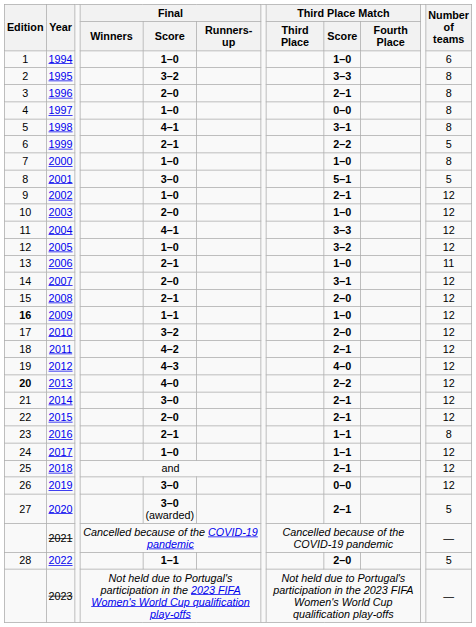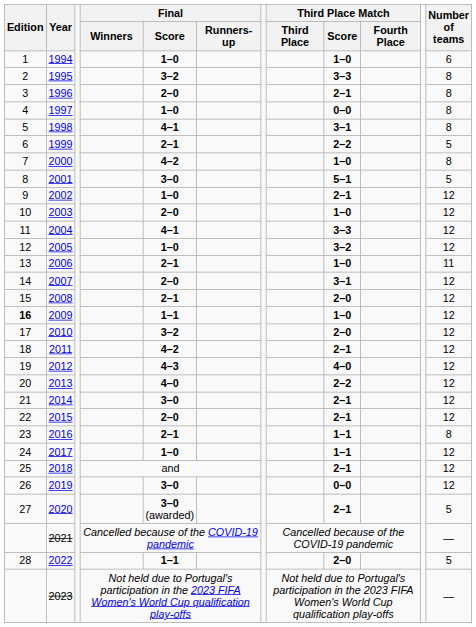 <table class="wikitable" style="font-size:90%; width: 100%; text-align: center;">
 <tr>
 <th rowspan=2 width=6%>Edition</th>
 <th rowspan=2 width=5%>Year</th>
 <td width=1% rowspan=32></td>
 <th colspan=3>Final</th>
 <td width=1% rowspan=32></td>
 <th colspan=3>Third Place Match</th>
 <td width=1% rowspan=32></td>
 <th rowspan=2 width=6%>Number of teams</th>
 </tr>
 <tr>
 <th width=15%>Winners</th>
 <th width=8%>Score</th>
 <th width=15%>Runners-up</th>
 <th width=15%>Third Place</th>
 <th width=8%>Score</th>
 <th width=15%>Fourth Place</th>
 </tr>
 <tr>
 <td>1</td>
 <td><a href='#'>1994</a></td>
 <td><strong></strong></td>
 <td><strong>1–0</strong></td>
 <td></td>
 <td></td>
 <td><strong>1–0</strong></td>
 <td></td>
 <td>6</td>
 </tr>
 <tr>
 <td>2</td>
 <td><a href='#'>1995</a></td>
 <td><strong></strong></td>
 <td><strong>3–2 </strong></td>
 <td></td>
 <td></td>
 <td><strong>3–3 <br></strong></td>
 <td></td>
 <td>8</td>
 </tr>
 <tr>
 <td>3</td>
 <td><a href='#'>1996</a></td>
 <td><strong></strong></td>
 <td><strong>2–0</strong></td>
 <td></td>
 <td></td>
 <td><strong>2–1</strong></td>
 <td></td>
 <td>8</td>
 </tr>
 <tr>
 <td>4</td>
 <td><a href='#'>1997</a></td>
 <td><strong></strong></td>
 <td><strong>1–0</strong></td>
 <td></td>
 <td></td>
 <td><strong>0–0<br></strong></td>
 <td></td>
 <td>8</td>
 </tr>
 <tr>
 <td>5</td>
 <td><a href='#'>1998</a></td>
 <td><strong></strong></td>
 <td><strong>4–1</strong></td>
 <td></td>
 <td></td>
 <td><strong>3–1</strong></td>
 <td></td>
 <td>8</td>
 </tr>
 <tr>
 <td>6</td>
 <td><a href='#'>1999</a></td>
 <td><strong></strong></td>
 <td><strong>2–1</strong></td>
 <td></td>
 <td></td>
 <td><strong>2–2 <br></strong></td>
 <td></td>
 <td>5</td>
 </tr>
 <tr>
 <td>7</td>
 <td><a href='#'>2000</a></td>
 <td><strong></strong></td>
-<td><strong>1–0</strong></td>
+<td><strong>4–2</strong></td>
 <td></td>
 <td></td>
 <td><strong>1–0</strong></td>
 <td></td>
 <td>8</td>
 </tr>
 <tr>
 <td>8</td>
 <td><a href='#'>2001</a></td>
 <td><strong></strong></td>
 <td><strong>3–0</strong></td>
 <td></td>
 <td></td>
 <td><strong>5–1</strong></td>
 <td></td>
 <td>5</td>
 </tr>
 <tr>
 <td>9</td>
 <td><a href='#'>2002</a></td>
 <td><strong></strong></td>
 <td><strong>1–0</strong></td>
 <td></td>
 <td></td>
 <td><strong>2–1</strong></td>
 <td></td>
 <td>12</td>
 </tr>
 <tr>
 <td>10</td>
 <td><a href='#'>2003</a></td>
 <td><strong></strong></td>
 <td><strong>2–0</strong></td>
 <td></td>
 <td></td>
 <td><strong>1–0</strong></td>
 <td></td>
 <td>12</td>
 </tr>
 <tr>
 <td>11</td>
 <td><a href='#'>2004</a></td>
 <td><strong></strong></td>
 <td><strong>4–1</strong></td>
 <td></td>
 <td></td>
 <td><strong>3–3<br></strong></td>
 <td></td>
 <td>12</td>
 </tr>
 <tr>
 <td>12</td>
 <td><a href='#'>2005</a></td>
 <td><strong></strong></td>
 <td><strong>1–0</strong></td>
 <td></td>
 <td></td>
 <td><strong>3–2</strong></td>
 <td></td>
 <td>12</td>
 </tr>
 <tr>
 <td>13</td>
 <td><a href='#'>2006</a></td>
 <td><strong></strong></td>
 <td><strong>2–1</strong></td>
 <td></td>
 <td></td>
 <td><strong>1–0</strong></td>
 <td></td>
 <td>11</td>
 </tr>
 <tr>
 <td>14</td>
 <td><a href='#'>2007</a></td>
 <td><strong></strong></td>
 <td><strong>2–0</strong></td>
 <td></td>
 <td></td>
 <td><strong>3–1</strong></td>
 <td></td>
 <td>12</td>
 </tr>
 <tr>
 <td>15</td>
 <td><a href='#'>2008</a></td>
 <td><strong></strong></td>
 <td><strong>2–1</strong></td>
 <td></td>
 <td></td>
 <td><strong>2–0</strong></td>
 <td></td>
 <td>12</td>
 </tr>
 <tr>
 <td><strong>16</strong></td>
 <td><a href='#'>2009</a></td>
 <td><strong></strong></td>
 <td><strong>1–1<br></strong></td>
 <td></td>
 <td></td>
 <td><strong>1–0</strong></td>
 <td></td>
 <td>12</td>
 </tr>
 <tr>
 <td>17</td>
 <td><a href='#'>2010</a></td>
 <td><strong></strong></td>
 <td><strong>3–2</strong></td>
 <td></td>
 <td></td>
 <td><strong>2–0</strong></td>
 <td></td>
 <td>12</td>
 </tr>
 <tr>
 <td>18</td>
 <td><a href='#'>2011</a></td>
 <td><strong></strong></td>
 <td><strong>4–2</strong></td>
 <td></td>
 <td></td>
 <td><strong>2–1</strong></td>
 <td></td>
 <td>12</td>
 </tr>
 <tr>
 <td>19</td>
 <td><a href='#'>2012</a></td>
 <td><strong></strong></td>
 <td><strong>4–3</strong></td>
 <td></td>
 <td></td>
 <td><strong>4–0</strong></td>
 <td></td>
 <td>12</td>
 </tr>
 <tr>
-<td><strong>20</strong></td>
+<td>20</td>
 <td><a href='#'>2013</a></td>
 <td><strong></strong></td>
 <td><strong>4–0</strong></td>
 <td></td>
 <td></td>
 <td><strong>2–2 <br></strong></td>
 <td></td>
 <td>12</td>
 </tr>
 <tr>
 <td>21</td>
 <td><a href='#'>2014</a></td>
 <td><strong></strong></td>
 <td><strong>3–0</strong></td>
 <td></td>
 <td></td>
 <td><strong>2–1</strong></td>
 <td></td>
 <td>12</td>
 </tr>
 <tr>
 <td>22</td>
 <td><a href='#'>2015</a></td>
 <td><strong></strong></td>
 <td><strong>2–0</strong></td>
 <td></td>
 <td></td>
 <td><strong>2–1</strong></td>
 <td></td>
 <td>12</td>
 </tr>
 <tr>
 <td>23</td>
 <td><a href='#'>2016</a></td>
 <td><strong></strong></td>
 <td><strong>2–1</strong></td>
 <td></td>
 <td></td>
 <td><strong>1–1 <br></strong></td>
 <td></td>
 <td>8</td>
 </tr>
 <tr>
 <td>24</td>
 <td><a href='#'>2017</a></td>
 <td><strong></strong></td>
 <td><strong>1–0</strong></td>
 <td></td>
 <td></td>
 <td><strong>1–1 <br></strong></td>
 <td></td>
 <td>12</td>
 </tr>
 <tr>
 <td>25</td>
 <td><a href='#'>2018</a></td>
 <td colspan=3><strong></strong> and <strong></strong><br></td>
 <td></td>
 <td><strong>2–1</strong></td>
 <td></td>
 <td>12</td>
 </tr>
 <tr>
 <td>26</td>
 <td><a href='#'>2019</a></td>
 <td><strong></strong></td>
 <td><strong>3–0</strong></td>
 <td></td>
 <td></td>
 <td><strong>0–0<br></strong></td>
 <td></td>
 <td>12</td>
 </tr>
 <tr>
 <td>27</td>
 <td><a href='#'>2020</a></td>
 <td><strong></strong></td>
 <td><strong>3–0</strong> (awarded)</td>
 <td></td>
 <td></td>
 <td><strong>2–1</strong></td>
 <td></td>
 <td>5</td>
 </tr>
 <tr>
 <td></td>
 <td><s>2021</s></td>
 <td align=center colspan=3><em>Cancelled because of the <a href='#'>COVID-19 pandemic</a></em></td>
 <td align=center colspan=3><em>Cancelled because of the COVID-19 pandemic</em></td>
 <td>—</td>
 </tr>
 <tr>
 <td>28</td>
 <td><a href='#'>2022</a></td>
 <td><strong></strong></td>
 <td><strong>1–1<br></strong></td>
 <td></td>
 <td></td>
 <td><strong>2–0</strong></td>
 <td></td>
 <td>5</td>
 </tr>
 <tr>
 <td></td>
 <td><s>2023</s></td>
 <td align=center colspan=3><em>Not held due to Portugal's participation in the <a href='#'>2023 FIFA Women's World Cup qualification play-offs</a></em></td>
 <td align=center colspan=3><em>Not held due to Portugal's participation in the 2023 FIFA Women's World Cup qualification play-offs</em></td>
 <td>—</td>
 </tr>
 </table>
